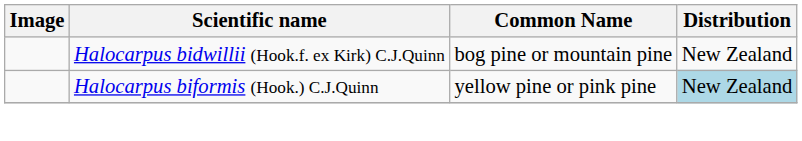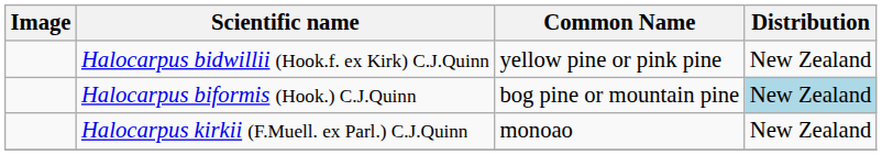 <table class="wikitable">
 <tr>
 <th>Image</th>
 <th>Scientific name</th>
 <th>Common Name</th>
 <th>Distribution</th>
 </tr>
 <tr>
 <td></td>
 <td><em><a href='#'>Halocarpus bidwillii</a></em> <small>(Hook.f. ex Kirk) C.J.Quinn</small></td>
-<td>bog pine or mountain pine</td>
+<td>yellow pine or pink pine</td>
 <td>New Zealand</td>
 </tr>
 <tr>
 <td></td>
 <td><em><a href='#'>Halocarpus biformis</a></em> <small>(Hook.) C.J.Quinn</small></td>
-<td>yellow pine or pink pine</td>
+<td>bog pine or mountain pine</td>
 <td style="background: lightblue;">New Zealand</td>
+</tr>
+<tr>
+<td></td>
+<td><em><a href='#'>Halocarpus kirkii</a></em> <small>(F.Muell. ex Parl.) C.J.Quinn</small></td>
+<td>monoao</td>
+<td>New Zealand</td>
 </tr>
 <tr>
 </tr>
 </table>
